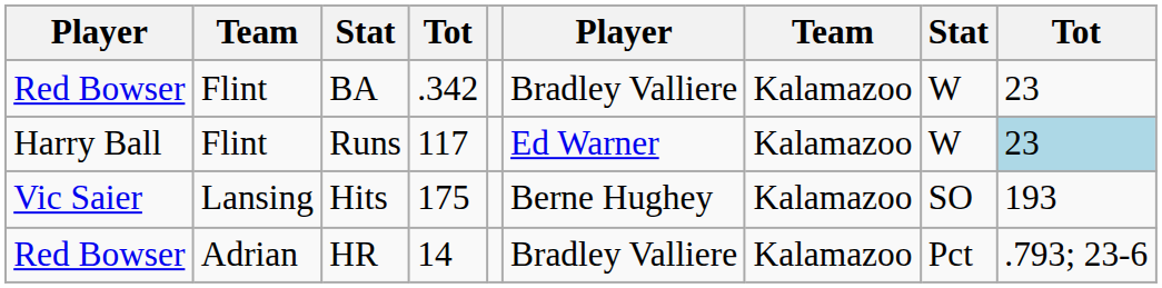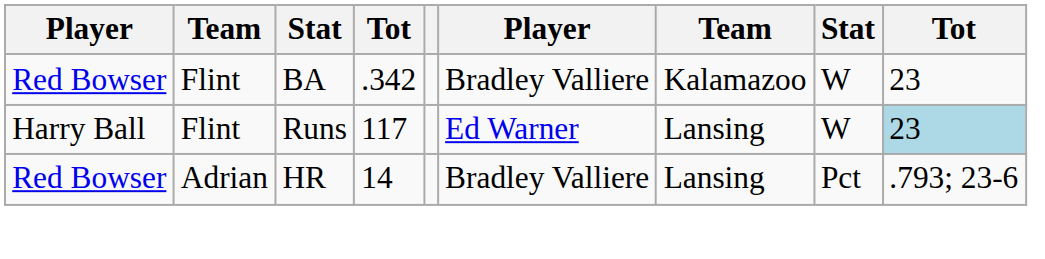 <table class="wikitable">
 <tr>
 <th>Player</th>
 <th>Team</th>
 <th>Stat</th>
 <th>Tot</th>
 <th></th>
 <th>Player</th>
 <th>Team</th>
 <th>Stat</th>
 <th>Tot</th>
 </tr>
 <tr>
 <td><a href='#'>Red Bowser</a></td>
 <td>Flint</td>
 <td>BA</td>
 <td>.342</td>
 <td></td>
 <td>Bradley Valliere</td>
 <td>Kalamazoo</td>
 <td>W</td>
 <td>23</td>
 </tr>
 <tr>
 <td>Harry Ball</td>
 <td>Flint</td>
 <td>Runs</td>
 <td>117</td>
 <td></td>
 <td><a href='#'>Ed Warner</a></td>
-<td>Kalamazoo</td>
+<td>Lansing</td>
 <td>W</td>
 <td style="background: lightblue;">23</td>
-</tr>
-<tr>
-<td><a href='#'>Vic Saier</a></td>
-<td>Lansing</td>
-<td>Hits</td>
-<td>175</td>
-<td></td>
-<td>Berne Hughey</td>
-<td>Kalamazoo</td>
-<td>SO</td>
-<td>193</td>
 </tr>
 <tr>
 <td><a href='#'>Red Bowser</a></td>
 <td>Adrian</td>
 <td>HR</td>
 <td>14</td>
 <td></td>
 <td>Bradley Valliere</td>
-<td>Kalamazoo</td>
+<td>Lansing</td>
 <td>Pct</td>
 <td>.793; 23-6</td>
 </tr>
 </table>
